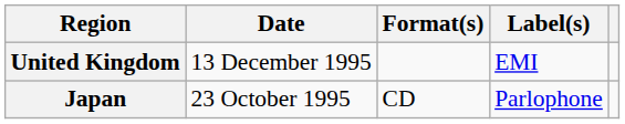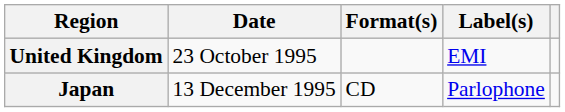 <table class="wikitable plainrowheaders">
 <tr>
 <th scope="col">Region</th>
 <th scope="col">Date</th>
 <th scope="col">Format(s)</th>
 <th scope="col">Label(s)</th>
 <th scope="col"></th>
 </tr>
 <tr>
 <th scope="row">United Kingdom</th>
-<td>13 December 1995</td>
+<td>23 October 1995</td>
 <td></td>
 <td><a href='#'>EMI</a></td>
 <td></td>
 </tr>
 <tr>
 <th scope="row">Japan</th>
-<td>23 October 1995</td>
+<td>13 December 1995</td>
 <td>CD</td>
 <td><a href='#'>Parlophone</a></td>
 <td></td>
 </tr>
 </table>
